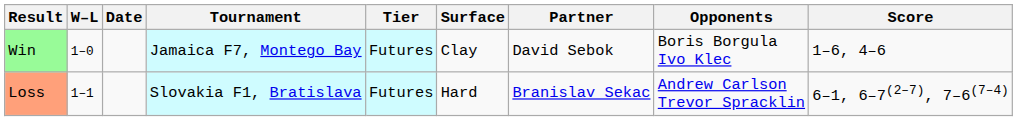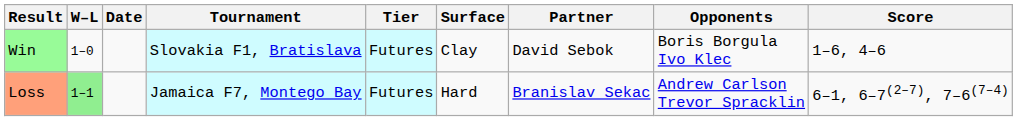 <table class="sortable wikitable">
 <tr>
 <th>Result</th>
 <th class="unsortable">W–L</th>
 <th>Date</th>
 <th>Tournament</th>
 <th>Tier</th>
 <th>Surface</th>
 <th>Partner</th>
 <th>Opponents</th>
 <th class="unsortable">Score</th>
 </tr>
 <tr>
 <td style="background:#98fb98;">Win</td>
 <td><small>1–0</small></td>
 <td></td>
-<td style="background:#cffcff;">Jamaica F7, <a href='#'>Montego Bay</a></td>
+<td style="background:#cffcff;">Slovakia F1, <a href='#'>Bratislava</a></td>
 <td style="background:#cffcff;">Futures</td>
 <td>Clay</td>
 <td> David Sebok</td>
 <td> Boris Borgula <br>  <a href='#'>Ivo Klec</a></td>
 <td>1–6, 4–6</td>
 </tr>
 <tr>
 <td style="background:#ffa07a;">Loss</td>
-<td><small>1–1</small></td>
+<td style="background: lightgreen;"><small>1–1</small></td>
 <td></td>
-<td style="background:#cffcff;">Slovakia F1, <a href='#'>Bratislava</a></td>
+<td style="background:#cffcff;">Jamaica F7, <a href='#'>Montego Bay</a></td>
 <td style="background:#cffcff;">Futures</td>
 <td>Hard</td>
 <td> <a href='#'>Branislav Sekac</a></td>
 <td> <a href='#'>Andrew Carlson</a> <br>  <a href='#'>Trevor Spracklin</a></td>
 <td>6–1, 6–7<sup>(2–7)</sup>, 7–6<sup>(7–4)</sup></td>
 </tr>
 </table>
